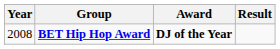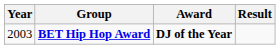 <table class="wikitable">
 <tr>
 <th>Year</th>
 <th>Group</th>
 <th>Award</th>
 <th>Result</th>
 </tr>
 <tr>
-<td>2008</td>
+<td>2003</td>
 <td><strong><a href='#'>BET Hip Hop Award</a></strong></td>
 <td><strong>DJ of the Year</strong></td>
 <td></td>
 </tr>
 </table>
